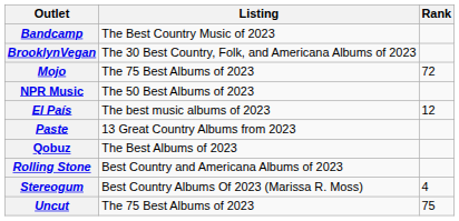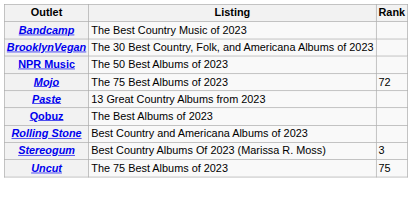 <table class="wikitable plainrowheaders">
 <tr>
 <th scope="col">Outlet</th>
 <th scope="col">Listing</th>
 <th scope="col">Rank</th>
 </tr>
 <tr>
 <th scope="row"><em><a href='#'>Bandcamp</a></em></th>
 <td>The Best Country Music of 2023</td>
 <td></td>
 </tr>
 <tr>
 <th scope="row"><em><a href='#'>BrooklynVegan</a></em></th>
 <td>The 30 Best Country, Folk, and Americana Albums of 2023</td>
 <td></td>
 </tr>
 <tr>
-<th scope="row"><em><a href='#'>Mojo</a></em></th>
-<td>The 75 Best Albums of 2023</td>
-<td>72</td>
-</tr>
-<tr>
 <th scope="row"><a href='#'>NPR Music</a></th>
 <td>The 50 Best Albums of 2023</td>
 <td></td>
 </tr>
 <tr>
-<th scope="row"><em><a href='#'>El País</a></em></th>
-<td>The best music albums of 2023</td>
-<td>12</td>
+<th scope="row"><em><a href='#'>Mojo</a></em></th>
+<td>The 75 Best Albums of 2023</td>
+<td>72</td>
 </tr>
 <tr>
 <th scope="row"><em><a href='#'>Paste</a></em></th>
 <td>13 Great Country Albums from 2023</td>
 <td></td>
 </tr>
 <tr>
 <th scope="row"><a href='#'>Qobuz</a></th>
 <td>The Best Albums of 2023</td>
 <td></td>
 </tr>
 <tr>
 <th scope="row"><em><a href='#'>Rolling Stone</a></em></th>
 <td>Best Country and Americana Albums of 2023</td>
 <td></td>
 </tr>
 <tr>
 <th scope="row"><em><a href='#'>Stereogum</a></em></th>
 <td>Best Country Albums Of 2023 (Marissa R. Moss)</td>
-<td>4</td>
+<td>3</td>
 </tr>
 <tr>
 <th scope="row"><em><a href='#'>Uncut</a></em></th>
 <td>The 75 Best Albums of 2023</td>
 <td>75</td>
 </tr>
 </table>
